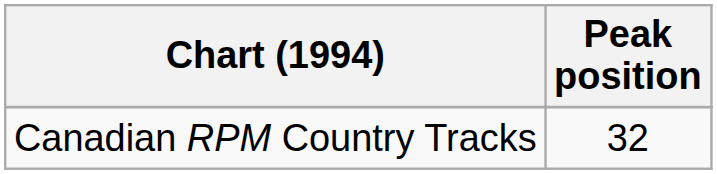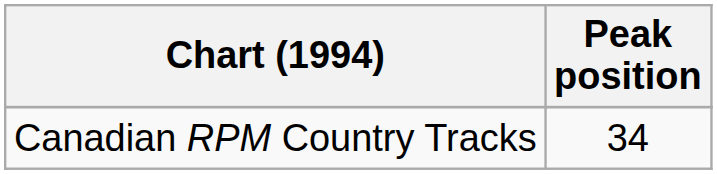 <table class="wikitable sortable">
 <tr>
 <th align="left">Chart (1994)</th>
 <th align="center">Peak<br>position</th>
 </tr>
 <tr>
 </tr>
 <tr>
 <td align="left">Canadian <em>RPM</em> Country Tracks</td>
-<td align="center">32</td>
+<td align="center">34</td>
 </tr>
 </table>
